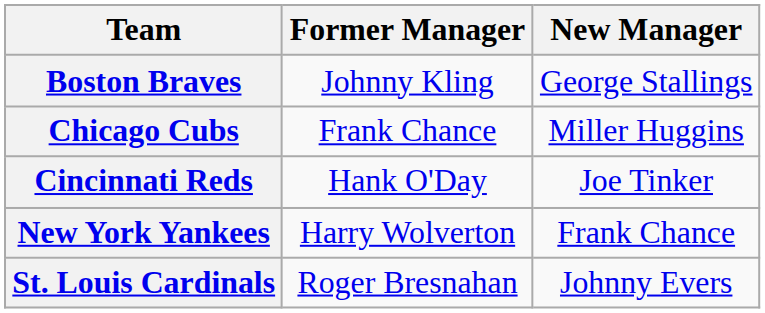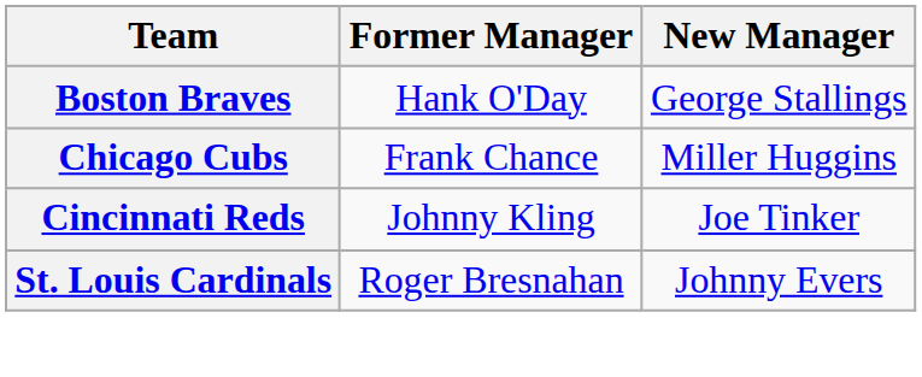 <table class="wikitable plainrowheaders" style="text-align:center;">
 <tr>
 <th>Team</th>
 <th>Former Manager</th>
 <th>New Manager</th>
 </tr>
 <tr>
 <th scope="row" style="text-align:center;"><a href='#'>Boston Braves</a></th>
-<td><a href='#'>Johnny Kling</a></td>
+<td><a href='#'>Hank O'Day</a></td>
 <td><a href='#'>George Stallings</a></td>
 </tr>
 <tr>
 <th scope="row" style="text-align:center;"><a href='#'>Chicago Cubs</a></th>
 <td><a href='#'>Frank Chance</a></td>
 <td><a href='#'>Miller Huggins</a></td>
 </tr>
 <tr>
 <th scope="row" style="text-align:center;"><a href='#'>Cincinnati Reds</a></th>
-<td><a href='#'>Hank O'Day</a></td>
+<td><a href='#'>Johnny Kling</a></td>
 <td><a href='#'>Joe Tinker</a></td>
-</tr>
-<tr>
-<th scope="row" style="text-align:center;"><a href='#'>New York Yankees</a></th>
-<td><a href='#'>Harry Wolverton</a></td>
-<td><a href='#'>Frank Chance</a></td>
 </tr>
 <tr>
 <th scope="row" style="text-align:center;"><a href='#'>St. Louis Cardinals</a></th>
 <td><a href='#'>Roger Bresnahan</a></td>
 <td><a href='#'>Johnny Evers</a></td>
 </tr>
 </table>
